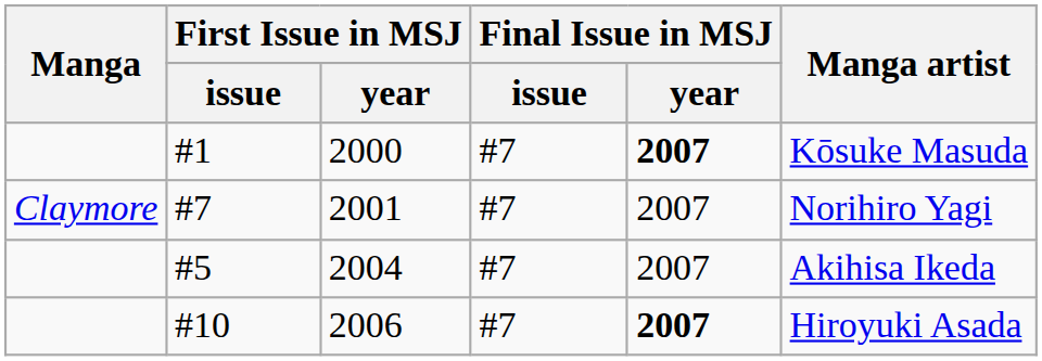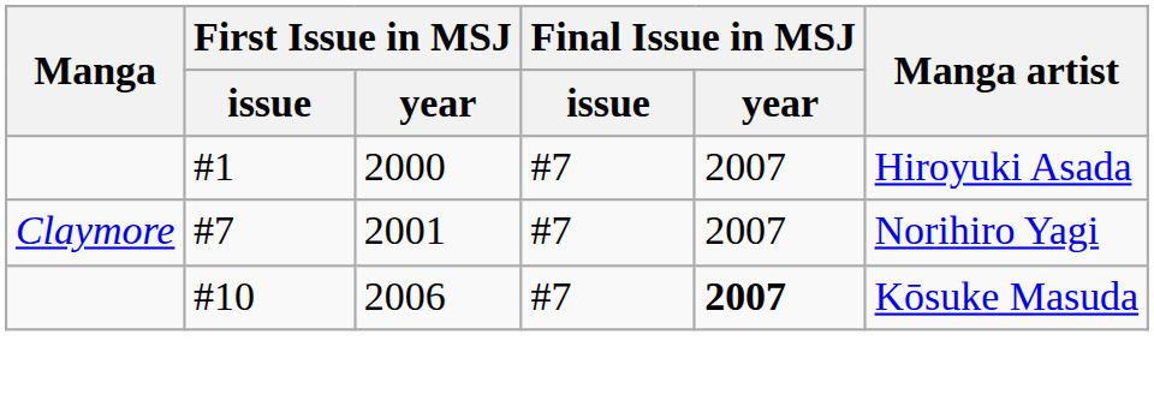 <table class="wikitable sortable">
 <tr>
 <th rowspan="2" scope="col">Manga</th>
 <th colspan="2" scope="col">First Issue in MSJ</th>
 <th colspan="2" scope="col">Final Issue in MSJ</th>
 <th rowspan="2" scope="col">Manga artist</th>
 </tr>
 <tr>
 <th scope="col">issue</th>
 <th scope="col">year</th>
 <th scope="col">issue</th>
 <th scope="col">year</th>
 </tr>
 <tr>
 <td></td>
 <td>#1</td>
 <td>2000</td>
 <td>#7</td>
-<td><strong>2007</strong></td>
-<td><a href='#'>Kōsuke Masuda</a></td>
+<td>2007</td>
+<td><a href='#'>Hiroyuki Asada</a></td>
 </tr>
 <tr>
 <td><em><a href='#'>Claymore</a></em></td>
 <td>#7</td>
 <td>2001</td>
 <td>#7</td>
 <td>2007</td>
 <td><a href='#'>Norihiro Yagi</a></td>
 </tr>
 <tr>
 <td></td>
-<td>#5</td>
-<td>2004</td>
-<td>#7</td>
-<td>2007</td>
-<td><a href='#'>Akihisa Ikeda</a></td>
-</tr>
-<tr>
-<td></td>
 <td>#10</td>
 <td>2006</td>
 <td>#7</td>
 <td><strong>2007</strong></td>
-<td><a href='#'>Hiroyuki Asada</a></td>
+<td><a href='#'>Kōsuke Masuda</a></td>
 </tr>
 </table>
